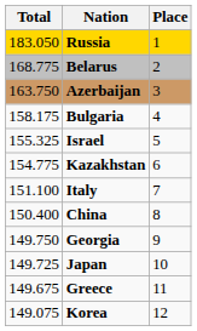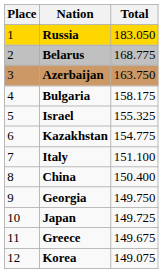 <table class="wikitable">
 <tr>
+<th>Place</th>
+<th>Nation</th>
 <th>Total</th>
-<th>Nation</th>
-<th>Place</th>
 </tr>
 <tr bgcolor=gold>
+<td>1</td>
+<td> <strong>Russia</strong></td>
 <td>183.050</td>
-<td> <strong>Russia</strong></td>
-<td>1</td>
 </tr>
 <tr bgcolor=silver>
+<td>2</td>
+<td> <strong>Belarus</strong></td>
 <td>168.775</td>
-<td> <strong>Belarus</strong></td>
-<td>2</td>
 </tr>
 <tr bgcolor=cc9966>
+<td>3</td>
+<td> <strong>Azerbaijan</strong></td>
 <td>163.750</td>
-<td> <strong>Azerbaijan</strong></td>
-<td>3</td>
 </tr>
 <tr>
+<td>4</td>
+<td> <strong>Bulgaria</strong></td>
 <td>158.175</td>
-<td> <strong>Bulgaria</strong></td>
-<td>4</td>
 </tr>
 <tr>
+<td>5</td>
+<td> <strong>Israel</strong></td>
 <td>155.325</td>
-<td> <strong>Israel</strong></td>
-<td>5</td>
 </tr>
 <tr>
+<td>6</td>
+<td> <strong>Kazakhstan</strong></td>
 <td>154.775</td>
-<td> <strong>Kazakhstan</strong></td>
-<td>6</td>
 </tr>
 <tr>
+<td>7</td>
+<td> <strong>Italy</strong></td>
 <td>151.100</td>
-<td> <strong>Italy</strong></td>
-<td>7</td>
 </tr>
 <tr>
+<td>8</td>
+<td> <strong>China</strong></td>
 <td>150.400</td>
-<td> <strong>China</strong></td>
-<td>8</td>
 </tr>
 <tr>
+<td>9</td>
+<td> <strong>Georgia</strong></td>
 <td>149.750</td>
-<td> <strong>Georgia</strong></td>
-<td>9</td>
 </tr>
 <tr>
+<td>10</td>
+<td> <strong>Japan</strong></td>
 <td>149.725</td>
-<td> <strong>Japan</strong></td>
-<td>10</td>
 </tr>
 <tr>
+<td>11</td>
+<td> <strong>Greece</strong></td>
 <td>149.675</td>
-<td> <strong>Greece</strong></td>
-<td>11</td>
 </tr>
 <tr>
+<td>12</td>
+<td> <strong>Korea</strong></td>
 <td>149.075</td>
-<td> <strong>Korea</strong></td>
-<td>12</td>
 </tr>
 </table>
